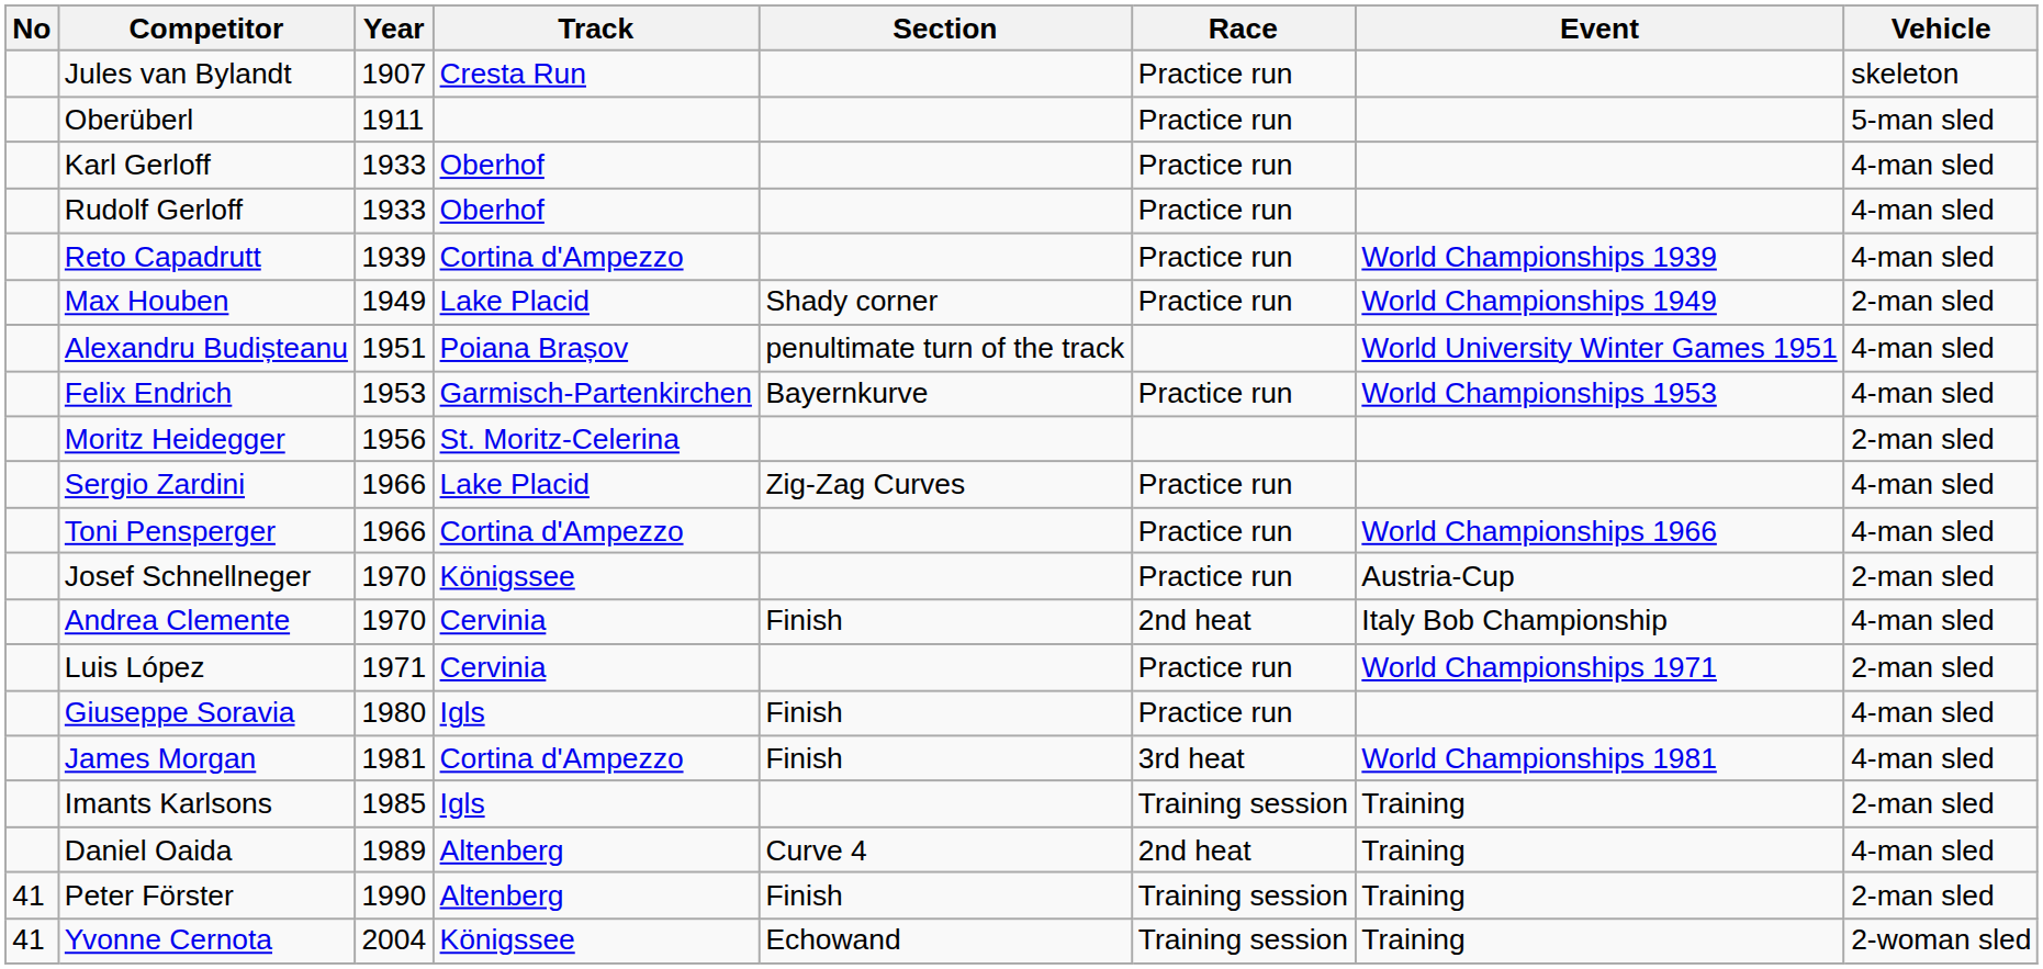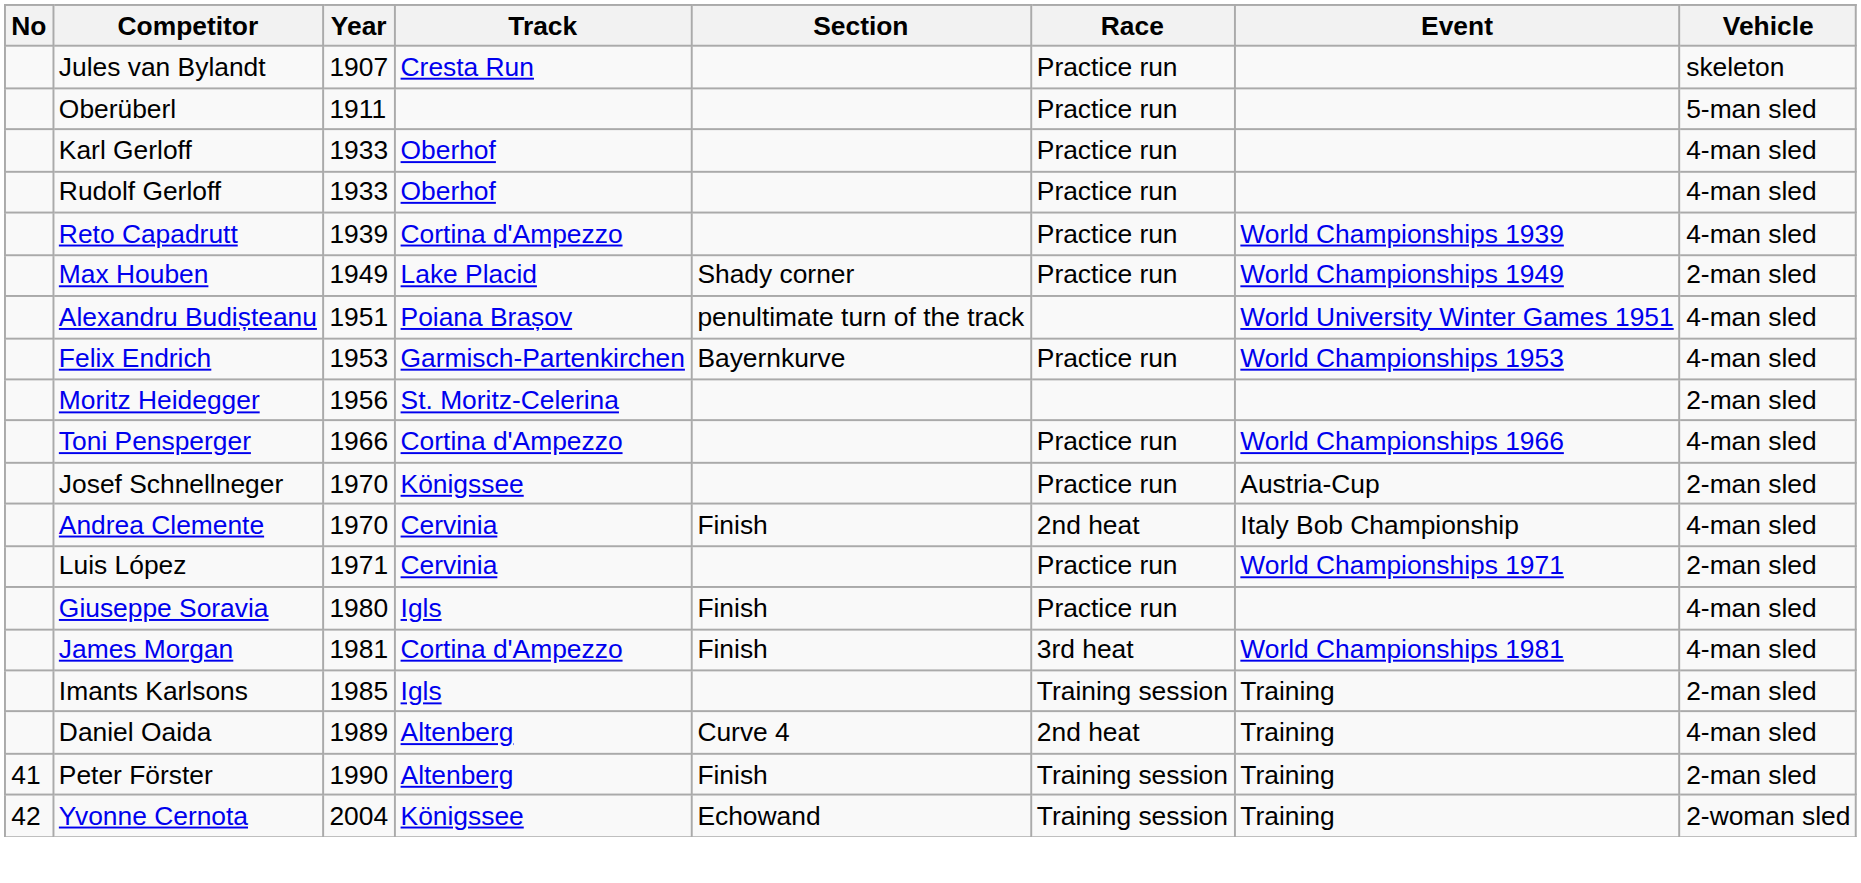 <table class="wikitable" style="font-size: 85%;">
 <tr>
 <th>No</th>
 <th>Competitor</th>
 <th>Year</th>
 <th>Track</th>
 <th>Section</th>
 <th>Race</th>
 <th>Event</th>
 <th>Vehicle</th>
 </tr>
 <tr>
 <td></td>
 <td> Jules van Bylandt</td>
 <td>1907</td>
 <td> <a href='#'>Cresta Run</a></td>
 <td></td>
 <td>Practice run</td>
 <td></td>
 <td>skeleton</td>
 </tr>
 <tr>
 <td></td>
 <td>Oberüberl</td>
 <td>1911</td>
 <td></td>
 <td></td>
 <td>Practice run</td>
 <td></td>
 <td>5-man sled</td>
 </tr>
 <tr>
 <td></td>
 <td> Karl Gerloff</td>
 <td>1933</td>
 <td> <a href='#'>Oberhof</a></td>
 <td></td>
 <td>Practice run</td>
 <td></td>
 <td>4-man sled</td>
 </tr>
 <tr>
 <td></td>
 <td> Rudolf Gerloff</td>
 <td>1933</td>
 <td> <a href='#'>Oberhof</a></td>
 <td></td>
 <td>Practice run</td>
 <td></td>
 <td>4-man sled</td>
 </tr>
 <tr>
 <td></td>
 <td> <a href='#'>Reto Capadrutt</a></td>
 <td>1939</td>
 <td> <a href='#'>Cortina d'Ampezzo</a></td>
 <td></td>
 <td>Practice run</td>
 <td><a href='#'>World Championships 1939</a></td>
 <td>4-man sled</td>
 </tr>
 <tr>
 <td></td>
 <td> <a href='#'>Max Houben</a></td>
 <td>1949</td>
 <td> <a href='#'>Lake Placid</a></td>
 <td>Shady corner</td>
 <td>Practice run</td>
 <td><a href='#'>World Championships 1949</a></td>
 <td>2-man sled</td>
 </tr>
 <tr>
 <td></td>
 <td> <a href='#'>Alexandru Budișteanu</a></td>
 <td>1951</td>
 <td> <a href='#'>Poiana Brașov</a></td>
 <td>penultimate turn of the track</td>
 <td></td>
 <td><a href='#'>World University Winter Games 1951</a></td>
 <td>4-man sled</td>
 </tr>
 <tr>
 <td></td>
 <td> <a href='#'>Felix Endrich</a></td>
 <td>1953</td>
 <td> <a href='#'>Garmisch-Partenkirchen</a></td>
 <td>Bayernkurve</td>
 <td>Practice run</td>
 <td><a href='#'>World Championships 1953</a></td>
 <td>4-man sled</td>
 </tr>
 <tr>
 <td></td>
 <td> <a href='#'>Moritz Heidegger</a></td>
 <td>1956</td>
 <td> <a href='#'>St. Moritz-Celerina</a></td>
 <td></td>
 <td></td>
 <td></td>
 <td>2-man sled</td>
 </tr>
 <tr>
 <td></td>
-<td> <a href='#'>Sergio Zardini</a></td>
-<td>1966</td>
-<td> <a href='#'>Lake Placid</a></td>
-<td>Zig-Zag Curves</td>
-<td>Practice run</td>
-<td></td>
-<td>4-man sled</td>
-</tr>
-<tr>
-<td></td>
 <td> <a href='#'>Toni Pensperger</a></td>
 <td>1966</td>
 <td> <a href='#'>Cortina d'Ampezzo</a></td>
 <td></td>
 <td>Practice run</td>
 <td><a href='#'>World Championships 1966</a></td>
 <td>4-man sled</td>
 </tr>
 <tr>
 <td></td>
 <td> Josef Schnellneger</td>
 <td>1970</td>
 <td> <a href='#'>Königssee</a></td>
 <td></td>
 <td>Practice run</td>
 <td>Austria-Cup</td>
 <td>2-man sled</td>
 </tr>
 <tr>
 <td></td>
 <td> <a href='#'>Andrea Clemente</a></td>
 <td>1970</td>
 <td> <a href='#'>Cervinia</a></td>
 <td>Finish</td>
 <td>2nd heat</td>
 <td>Italy Bob Championship</td>
 <td>4-man sled</td>
 </tr>
 <tr>
 <td></td>
 <td> Luis López</td>
 <td>1971</td>
 <td> <a href='#'>Cervinia</a></td>
 <td></td>
 <td>Practice run</td>
 <td><a href='#'>World Championships 1971</a></td>
 <td>2-man sled</td>
 </tr>
 <tr>
 <td></td>
 <td> <a href='#'>Giuseppe Soravia</a></td>
 <td>1980</td>
 <td> <a href='#'>Igls</a></td>
 <td>Finish</td>
 <td>Practice run</td>
 <td></td>
 <td>4-man sled</td>
 </tr>
 <tr>
 <td></td>
 <td> <a href='#'>James Morgan</a></td>
 <td>1981</td>
 <td> <a href='#'>Cortina d'Ampezzo</a></td>
 <td>Finish</td>
 <td>3rd heat</td>
 <td><a href='#'>World Championships 1981</a></td>
 <td>4-man sled</td>
 </tr>
 <tr>
 <td></td>
 <td> Imants Karlsons </td>
 <td>1985</td>
 <td> <a href='#'>Igls</a></td>
 <td></td>
 <td>Training session</td>
 <td>Training</td>
 <td>2-man sled</td>
 </tr>
 <tr>
 <td></td>
 <td> Daniel Oaida</td>
 <td>1989</td>
 <td> <a href='#'>Altenberg</a></td>
 <td>Curve 4</td>
 <td>2nd heat</td>
 <td>Training</td>
 <td>4-man sled</td>
 </tr>
 <tr>
 <td>41</td>
 <td> Peter Förster</td>
 <td>1990</td>
 <td> <a href='#'>Altenberg</a></td>
 <td>Finish</td>
 <td>Training session</td>
 <td>Training</td>
 <td>2-man sled</td>
 </tr>
 <tr>
-<td>41</td>
+<td>42</td>
 <td> <a href='#'>Yvonne Cernota</a></td>
 <td>2004</td>
 <td> <a href='#'>Königssee</a></td>
 <td>Echowand</td>
 <td>Training session</td>
 <td>Training</td>
 <td>2-woman sled</td>
 </tr>
 </table>
